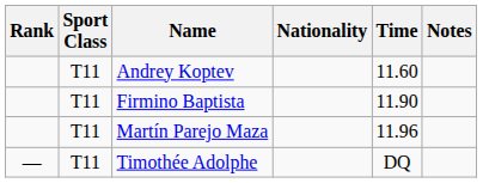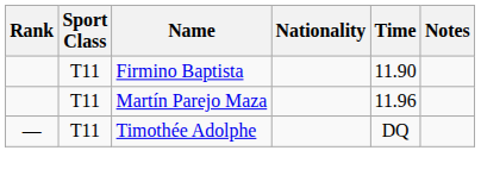 <table class="wikitable sortable" style="text-align:center">
 <tr>
 <th>Rank</th>
 <th>Sport<br>Class</th>
 <th>Name</th>
 <th>Nationality</th>
 <th>Time</th>
 <th>Notes</th>
-</tr>
-<tr>
-<td></td>
-<td>T11</td>
-<td align=left><a href='#'>Andrey Koptev</a></td>
-<td align=left></td>
-<td>11.60</td>
-<td></td>
 </tr>
 <tr>
 <td></td>
 <td>T11</td>
 <td align=left><a href='#'>Firmino Baptista</a></td>
 <td align=left></td>
 <td>11.90</td>
 <td></td>
 </tr>
 <tr>
 <td></td>
 <td>T11</td>
 <td align=left><a href='#'>Martín Parejo Maza</a></td>
 <td align=left></td>
 <td>11.96</td>
 <td></td>
 </tr>
 <tr>
 <td>—</td>
 <td>T11</td>
 <td align=left><a href='#'>Timothée Adolphe</a></td>
 <td align=left></td>
 <td>DQ</td>
 <td></td>
 </tr>
 </table>
